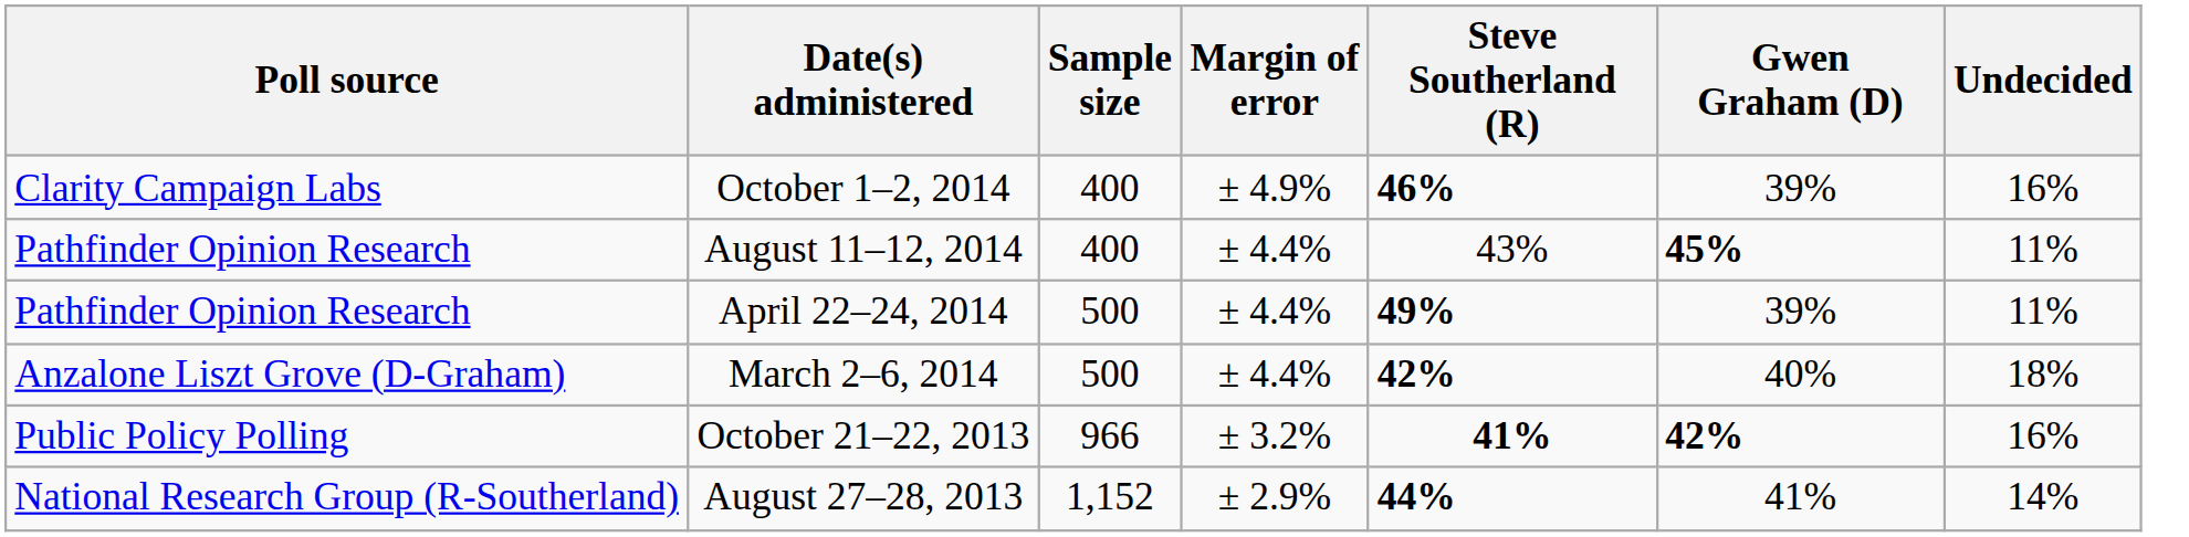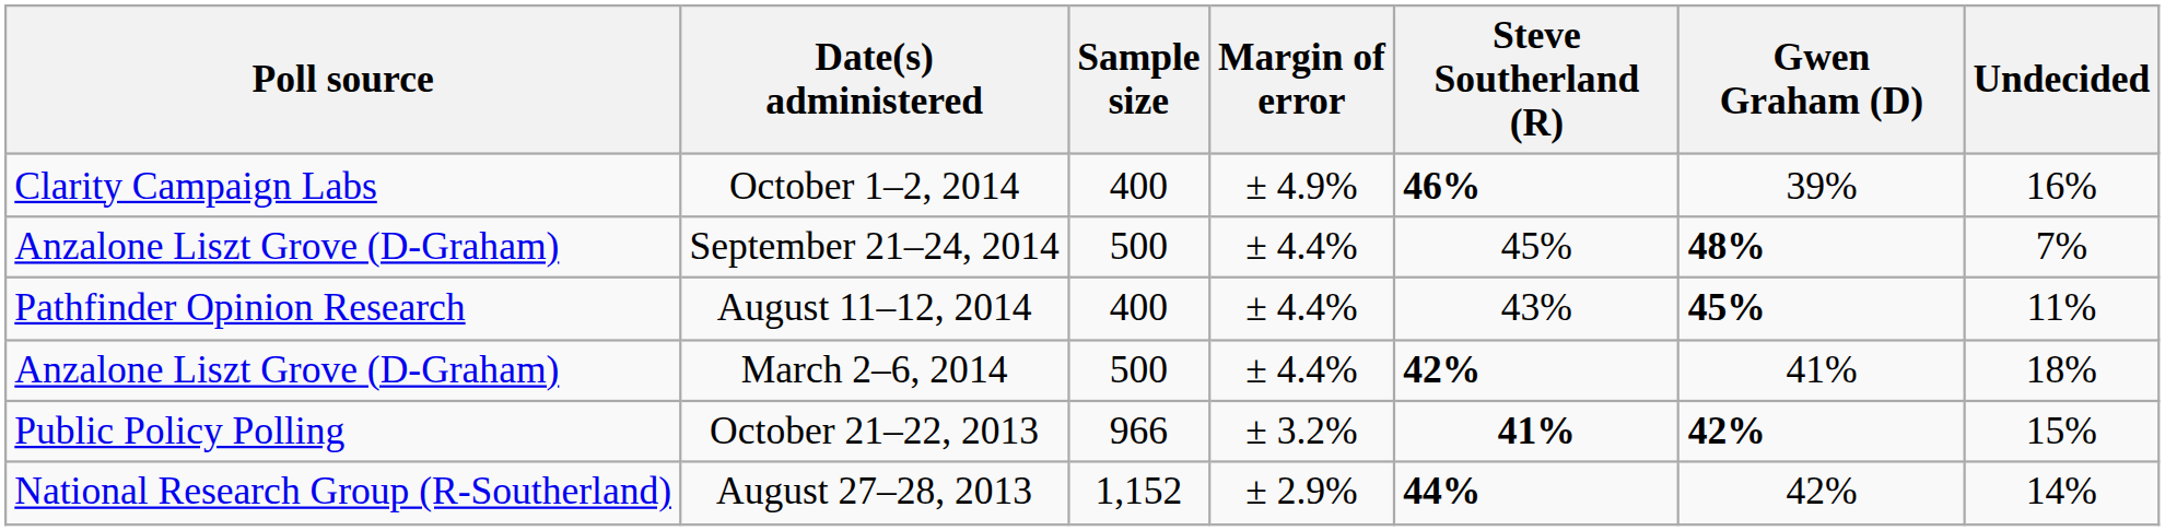 <table class="wikitable">
 <tr>
 <th>Poll source</th>
 <th>Date(s)<br>administered</th>
 <th>Sample<br>size</th>
 <th>Margin of<br>error</th>
 <th style="width:110px;">Steve<br>Southerland (R)</th>
 <th style="width:110px;">Gwen<br>Graham (D)</th>
 <th>Undecided</th>
 </tr>
 <tr>
 <td><a href='#'>Clarity Campaign Labs</a></td>
 <td align=center>October 1–2, 2014</td>
 <td align=center>400</td>
 <td align=center>± 4.9%</td>
 <td><strong>46%</strong></td>
 <td align=center>39%</td>
 <td align=center>16%</td>
 </tr>
 <tr>
+<td><a href='#'>Anzalone Liszt Grove (D-Graham)</a></td>
+<td align=center>September 21–24, 2014</td>
+<td align=center>500</td>
+<td align=center>± 4.4%</td>
+<td align=center>45%</td>
+<td><strong>48%</strong></td>
+<td align=center>7%</td>
+</tr>
+<tr>
 <td><a href='#'>Pathfinder Opinion Research</a></td>
 <td align=center>August 11–12, 2014</td>
 <td align=center>400</td>
 <td align=center>± 4.4%</td>
 <td align=center>43%</td>
 <td><strong>45%</strong></td>
 <td align=center>11%</td>
 </tr>
 <tr>
-<td><a href='#'>Pathfinder Opinion Research</a></td>
-<td align=center>April 22–24, 2014</td>
-<td align=center>500</td>
-<td align=center>± 4.4%</td>
-<td><strong>49%</strong></td>
-<td align=center>39%</td>
-<td align=center>11%</td>
-</tr>
-<tr>
 <td><a href='#'>Anzalone Liszt Grove (D-Graham)</a></td>
 <td align=center>March 2–6, 2014</td>
 <td align=center>500</td>
 <td align=center>± 4.4%</td>
 <td><strong>42%</strong></td>
-<td align=center>40%</td>
+<td align=center>41%</td>
 <td align=center>18%</td>
 </tr>
 <tr>
 <td><a href='#'>Public Policy Polling</a></td>
 <td align=center>October 21–22, 2013</td>
 <td align=center>966</td>
 <td align=center>± 3.2%</td>
 <td align=center><strong>41%</strong></td>
 <td><strong>42%</strong></td>
-<td align=center>16%</td>
+<td align=center>15%</td>
 </tr>
 <tr>
 <td><a href='#'>National Research Group (R-Southerland)</a></td>
 <td align=center>August 27–28, 2013</td>
 <td align=center>1,152</td>
 <td align=center>± 2.9%</td>
 <td><strong>44%</strong></td>
-<td align=center>41%</td>
+<td align=center>42%</td>
 <td align=center>14%</td>
 </tr>
 </table>
